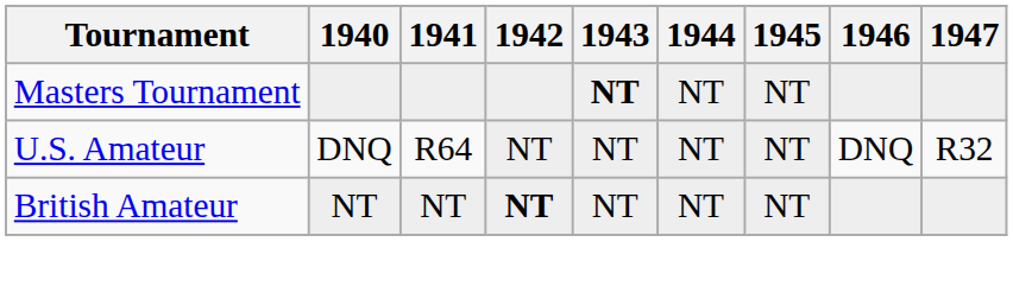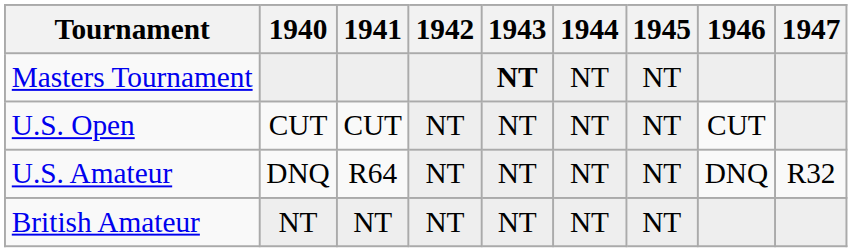 <table class="wikitable" style="font-size:95%;text-align:center;">
 <tr>
 <th>Tournament</th>
 <th>1940</th>
 <th>1941</th>
 <th>1942</th>
 <th>1943</th>
 <th>1944</th>
 <th>1945</th>
 <th>1946</th>
 <th>1947</th>
 </tr>
 <tr>
 <td align=left><a href='#'>Masters Tournament</a></td>
 <td style="background:#eeeeee;"></td>
 <td style="background:#eeeeee;"></td>
 <td style="background:#eeeeee;"></td>
 <td style="background:#eeeeee;"><strong>NT</strong></td>
 <td style="background:#eeeeee;">NT</td>
 <td style="background:#eeeeee;">NT</td>
 <td style="background:#eeeeee;"></td>
 <td style="background:#eeeeee;"></td>
 </tr>
 <tr>
+<td align=left><a href='#'>U.S. Open</a></td>
+<td>CUT</td>
+<td>CUT</td>
+<td style="background:#eeeeee;">NT</td>
+<td style="background:#eeeeee;">NT</td>
+<td style="background:#eeeeee;">NT</td>
+<td style="background:#eeeeee;">NT</td>
+<td>CUT</td>
+<td style="background:#eeeeee;"></td>
+</tr>
+<tr>
 <td align=left><a href='#'>U.S. Amateur</a></td>
 <td>DNQ</td>
 <td>R64</td>
 <td style="background:#eeeeee;">NT</td>
 <td style="background:#eeeeee;">NT</td>
 <td style="background:#eeeeee;">NT</td>
 <td style="background:#eeeeee;">NT</td>
 <td>DNQ</td>
 <td>R32</td>
 </tr>
 <tr>
 <td align=left><a href='#'>British Amateur</a></td>
 <td style="background:#eeeeee;">NT</td>
 <td style="background:#eeeeee;">NT</td>
-<td style="background:#eeeeee;"><strong>NT</strong></td>
+<td style="background:#eeeeee;">NT</td>
 <td style="background:#eeeeee;">NT</td>
 <td style="background:#eeeeee;">NT</td>
 <td style="background:#eeeeee;">NT</td>
 <td style="background:#eeeeee;"></td>
 <td style="background:#eeeeee;"></td>
 </tr>
 </table>
